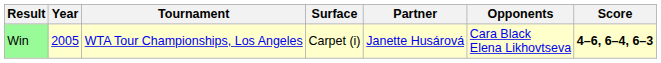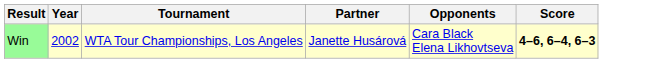 <table class="sortable wikitable">
 <tr>
 <th>Result</th>
 <th>Year</th>
 <th>Tournament</th>
-<th>Surface</th>
 <th>Partner</th>
 <th>Opponents</th>
 <th class="unsortable">Score</th>
 </tr>
 <tr bgcolor="ffffcc">
 <td style="background:#98fb98;">Win</td>
-<td><a href='#'>2005</a></td>
+<td><a href='#'>2002</a></td>
 <td><a href='#'>WTA Tour Championships, Los Angeles</a></td>
-<td>Carpet (i)</td>
 <td> <a href='#'>Janette Husárová</a></td>
 <td> <a href='#'>Cara Black</a><br> <a href='#'>Elena Likhovtseva</a></td>
 <td><strong>4–6, 6–4, 6–3</strong></td>
 </tr>
 </table>
